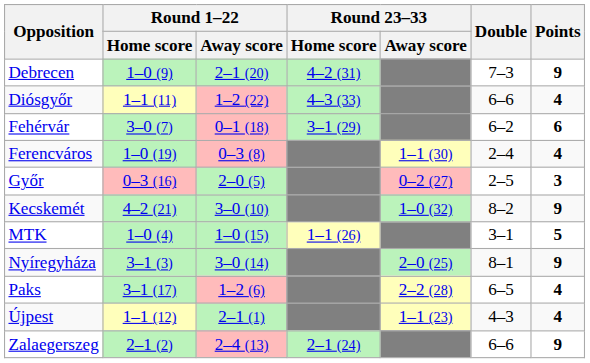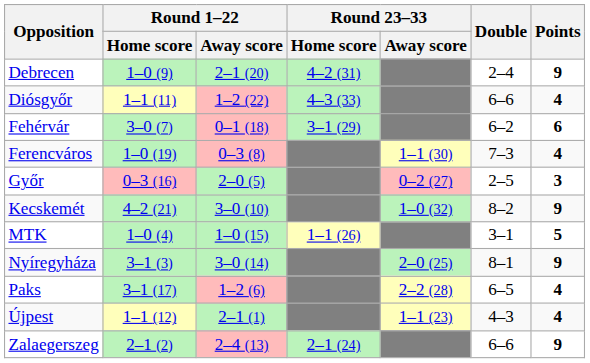 <table class="wikitable" style="text-align: center;">
 <tr>
 <th rowspan="2">Opposition</th>
 <th colspan="2">Round 1–22</th>
 <th colspan="2">Round 23–33</th>
 <th rowspan="2">Double</th>
 <th rowspan="2">Points</th>
 </tr>
 <tr>
 <th>Home score</th>
 <th>Away score</th>
 <th>Home score</th>
 <th>Away score</th>
 </tr>
 <tr bgcolor="white">
 <td align=left><a href='#'>Debrecen</a></td>
 <td bgcolor=#BBF3BB><a href='#'>1–0 <small>(9)</small></a></td>
 <td bgcolor=#BBF3BB><a href='#'>2–1 <small>(20)</small></a></td>
 <td bgcolor=#BBF3BB><a href='#'>4–2 <small>(31)</small></a></td>
 <td bgcolor=grey></td>
-<td>7–3</td>
+<td>2–4</td>
 <td><strong>9</strong></td>
 </tr>
 <tr>
 <td align=left><a href='#'>Diósgyőr</a></td>
 <td bgcolor=#FFFFBB><a href='#'>1–1 <small>(11)</small></a></td>
 <td bgcolor=#FFBBBB><a href='#'>1–2 <small>(22)</small></a></td>
 <td bgcolor=#BBF3BB><a href='#'>4–3 <small>(33)</small></a></td>
 <td bgcolor=grey></td>
 <td>6–6</td>
 <td><strong>4</strong></td>
 </tr>
 <tr bgcolor="white">
 <td align=left><a href='#'>Fehérvár</a></td>
 <td bgcolor=#BBF3BB><a href='#'>3–0 <small>(7)</small></a></td>
 <td bgcolor=#FFBBBB><a href='#'>0–1 <small>(18)</small></a></td>
 <td bgcolor=#BBF3BB><a href='#'>3–1 <small>(29)</small></a></td>
 <td bgcolor=grey></td>
 <td>6–2</td>
 <td><strong>6</strong></td>
 </tr>
 <tr>
 <td align=left><a href='#'>Ferencváros</a></td>
 <td bgcolor=#BBF3BB><a href='#'>1–0 <small>(19)</small></a></td>
 <td bgcolor=#FFBBBB><a href='#'>0–3 <small>(8)</small></a></td>
 <td bgcolor=grey></td>
 <td bgcolor=#FFFFBB><a href='#'>1–1 <small>(30)</small></a></td>
-<td>2–4</td>
+<td>7–3</td>
 <td><strong>4</strong></td>
 </tr>
 <tr bgcolor="white">
 <td align=left><a href='#'>Győr</a></td>
 <td bgcolor=#FFBBBB><a href='#'>0–3 <small>(16)</small></a></td>
 <td bgcolor=#BBF3BB><a href='#'>2–0 <small>(5)</small></a></td>
 <td bgcolor=grey></td>
 <td bgcolor=#FFBBBB><a href='#'>0–2 <small>(27)</small></a></td>
 <td>2–5</td>
 <td><strong>3</strong></td>
 </tr>
 <tr>
 <td align=left><a href='#'>Kecskemét</a></td>
 <td bgcolor=#BBF3BB><a href='#'>4–2 <small>(21)</small></a></td>
 <td bgcolor=#BBF3BB><a href='#'>3–0 <small>(10)</small></a></td>
 <td bgcolor=grey></td>
 <td bgcolor=#BBF3BB><a href='#'>1–0 <small>(32)</small></a></td>
 <td>8–2</td>
 <td><strong>9</strong></td>
 </tr>
 <tr bgcolor="white">
 <td align=left><a href='#'>MTK</a></td>
 <td bgcolor=#BBF3BB><a href='#'>1–0 <small>(4)</small></a></td>
 <td bgcolor=#BBF3BB><a href='#'>1–0 <small>(15)</small></a></td>
 <td bgcolor=#FFFFBB><a href='#'>1–1 <small>(26)</small></a></td>
 <td bgcolor=grey></td>
 <td>3–1</td>
 <td><strong>5</strong></td>
 </tr>
 <tr>
 <td align=left><a href='#'>Nyíregyháza</a></td>
 <td bgcolor=#BBF3BB><a href='#'>3–1 <small>(3)</small></a></td>
 <td bgcolor=#BBF3BB><a href='#'>3–0 <small>(14)</small></a></td>
 <td bgcolor=grey></td>
 <td bgcolor=#BBF3BB><a href='#'>2–0 <small>(25)</small></a></td>
 <td>8–1</td>
 <td><strong>9</strong></td>
 </tr>
 <tr bgcolor="white">
 <td align=left><a href='#'>Paks</a></td>
 <td bgcolor=#BBF3BB><a href='#'>3–1 <small>(17)</small></a></td>
 <td bgcolor=#FFBBBB><a href='#'>1–2 <small>(6)</small></a></td>
 <td bgcolor=grey></td>
 <td bgcolor=#FFFFBB><a href='#'>2–2 <small>(28)</small></a></td>
 <td>6–5</td>
 <td><strong>4</strong></td>
 </tr>
 <tr>
 <td align=left><a href='#'>Újpest</a></td>
 <td bgcolor=#FFFFBB><a href='#'>1–1 <small>(12)</small></a></td>
 <td bgcolor=#BBF3BB><a href='#'>2–1 <small>(1)</small></a></td>
 <td bgcolor=grey></td>
 <td bgcolor=#FFFFBB><a href='#'>1–1 <small>(23)</small></a></td>
 <td>4–3</td>
 <td><strong>4</strong></td>
 </tr>
 <tr bgcolor="white">
 <td align=left><a href='#'>Zalaegerszeg</a></td>
 <td bgcolor=#BBF3BB><a href='#'>2–1 <small>(2)</small></a></td>
 <td bgcolor=#FFBBBB><a href='#'>2–4 <small>(13)</small></a></td>
 <td bgcolor=#BBF3BB><a href='#'>2–1 <small>(24)</small></a></td>
 <td bgcolor=grey></td>
 <td>6–6</td>
 <td><strong>9</strong></td>
 </tr>
 </table>
